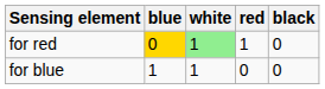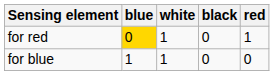 <table class="wikitable">
 <tr>
 <th>Sensing element</th>
 <th>blue</th>
 <th>white</th>
+<th>black</th>
 <th>red</th>
-<th>black</th>
 </tr>
 <tr>
 <td>for red</td>
 <td style="background: gold;">0</td>
-<td style="background: lightgreen;">1</td>
 <td>1</td>
 <td>0</td>
+<td>1</td>
 </tr>
 <tr>
 <td>for blue</td>
 <td>1</td>
 <td>1</td>
 <td>0</td>
 <td>0</td>
 </tr>
 </table>
